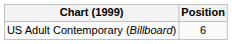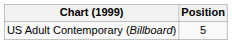 <table class="wikitable">
 <tr>
 <th>Chart (1999)</th>
 <th>Position</th>
 </tr>
 <tr>
 <td>US Adult Contemporary (<em>Billboard</em>)</td>
-<td align="center">6</td>
+<td align="center">5</td>
 </tr>
 </table>
